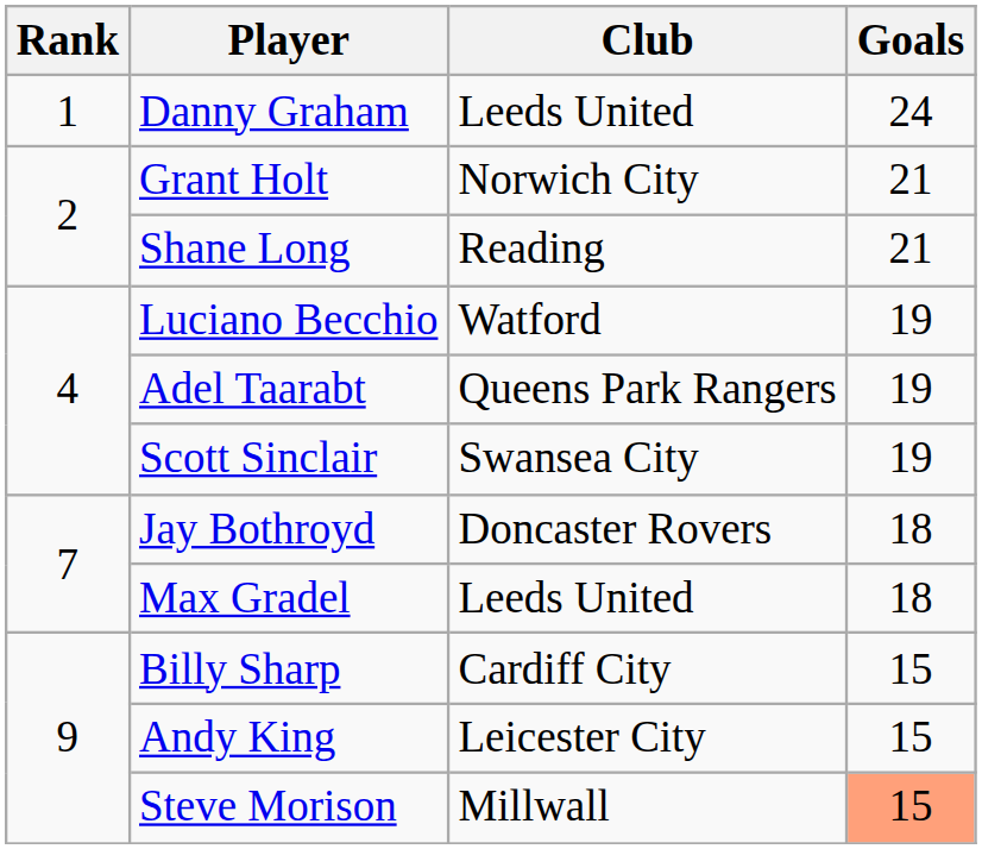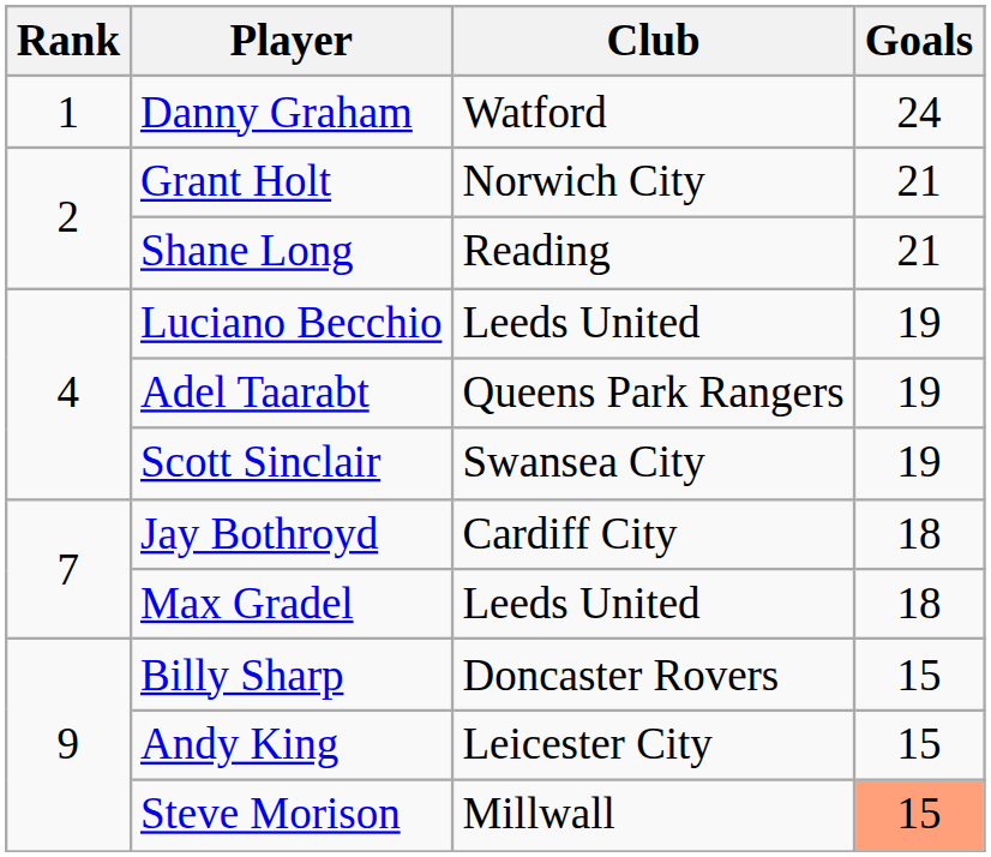 <table class="wikitable" style="text-align:center">
 <tr>
 <th>Rank</th>
 <th>Player</th>
 <th>Club</th>
 <th>Goals</th>
 </tr>
 <tr>
 <td rowspan="1">1</td>
 <td align="left"><a href='#'>Danny Graham</a></td>
-<td align="left">Leeds United</td>
+<td align="left">Watford</td>
 <td>24</td>
 </tr>
 <tr>
 <td rowspan="2">2</td>
 <td align="left"><a href='#'>Grant Holt</a></td>
 <td align="left">Norwich City</td>
 <td>21</td>
 </tr>
 <tr>
 <td align="left"><a href='#'>Shane Long</a></td>
 <td align="left">Reading</td>
 <td>21</td>
 </tr>
 <tr>
 <td rowspan="3">4</td>
 <td align="left"><a href='#'>Luciano Becchio</a></td>
-<td align="left">Watford</td>
+<td align="left">Leeds United</td>
 <td>19</td>
 </tr>
 <tr>
 <td align="left"><a href='#'>Adel Taarabt</a></td>
 <td align="left">Queens Park Rangers</td>
 <td>19</td>
 </tr>
 <tr>
 <td align="left"><a href='#'>Scott Sinclair</a></td>
 <td align="left">Swansea City</td>
 <td>19</td>
 </tr>
 <tr>
 <td rowspan="2">7</td>
 <td align="left"><a href='#'>Jay Bothroyd</a></td>
-<td align="left">Doncaster Rovers</td>
+<td align="left">Cardiff City</td>
 <td>18</td>
 </tr>
 <tr>
 <td align="left"><a href='#'>Max Gradel</a></td>
 <td align="left">Leeds United</td>
 <td>18</td>
 </tr>
 <tr>
 <td rowspan="3">9</td>
 <td align="left"><a href='#'>Billy Sharp</a></td>
-<td align="left">Cardiff City</td>
+<td align="left">Doncaster Rovers</td>
 <td>15</td>
 </tr>
 <tr>
 <td align="left"><a href='#'>Andy King</a></td>
 <td align="left">Leicester City</td>
 <td>15</td>
 </tr>
 <tr>
 <td align="left"><a href='#'>Steve Morison</a></td>
 <td align="left">Millwall</td>
 <td style="background: lightsalmon;">15</td>
 </tr>
 <tr>
 </tr>
 </table>
